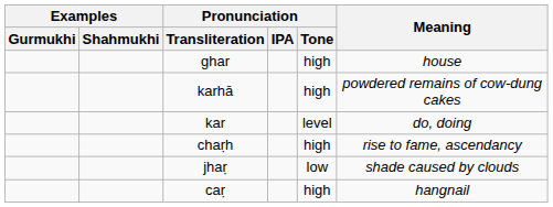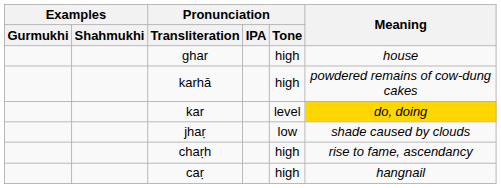 <table class="wikitable" style="text-align:center;">
 <tr>
 <th colspan="2">Examples</th>
 <th colspan="3">Pronunciation</th>
 <th rowspan="2">Meaning</th>
 </tr>
 <tr>
 <th>Gurmukhi</th>
 <th>Shahmukhi</th>
 <th>Transliteration</th>
 <th>IPA</th>
 <th>Tone</th>
 </tr>
 <tr>
 <td></td>
 <td></td>
 <td>ghar</td>
 <td></td>
 <td>high</td>
 <td><em>house</em></td>
 </tr>
 <tr>
 <td></td>
 <td></td>
 <td>karhā</td>
 <td></td>
 <td>high</td>
 <td><em>powdered remains of cow-dung cakes</em></td>
 </tr>
 <tr>
 <td></td>
 <td></td>
 <td>kar</td>
 <td></td>
 <td>level</td>
-<td><em>do, doing</em></td>
+<td style="background: gold;"><em>do, doing</em></td>
+</tr>
+<tr>
+<td></td>
+<td></td>
+<td>jhaṛ</td>
+<td></td>
+<td>low</td>
+<td><em>shade caused by clouds</em></td>
 </tr>
 <tr>
 <td></td>
 <td></td>
 <td>chaṛh</td>
 <td></td>
 <td>high</td>
 <td><em>rise to fame, ascendancy</em></td>
 </tr>
 <tr>
 <td></td>
 <td></td>
-<td>jhaṛ</td>
-<td></td>
-<td>low</td>
-<td><em>shade caused by clouds</em></td>
-</tr>
-<tr>
-<td></td>
-<td></td>
 <td>caṛ</td>
 <td></td>
 <td>high</td>
 <td><em>hangnail</em></td>
 </tr>
 </table>
